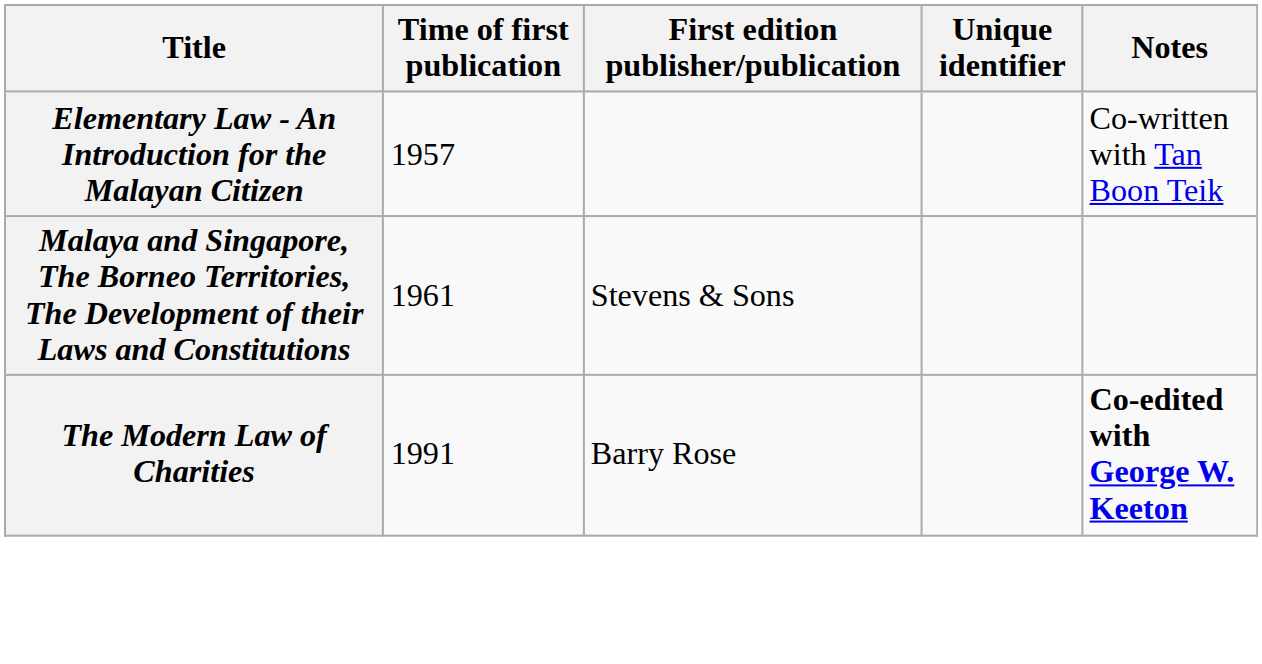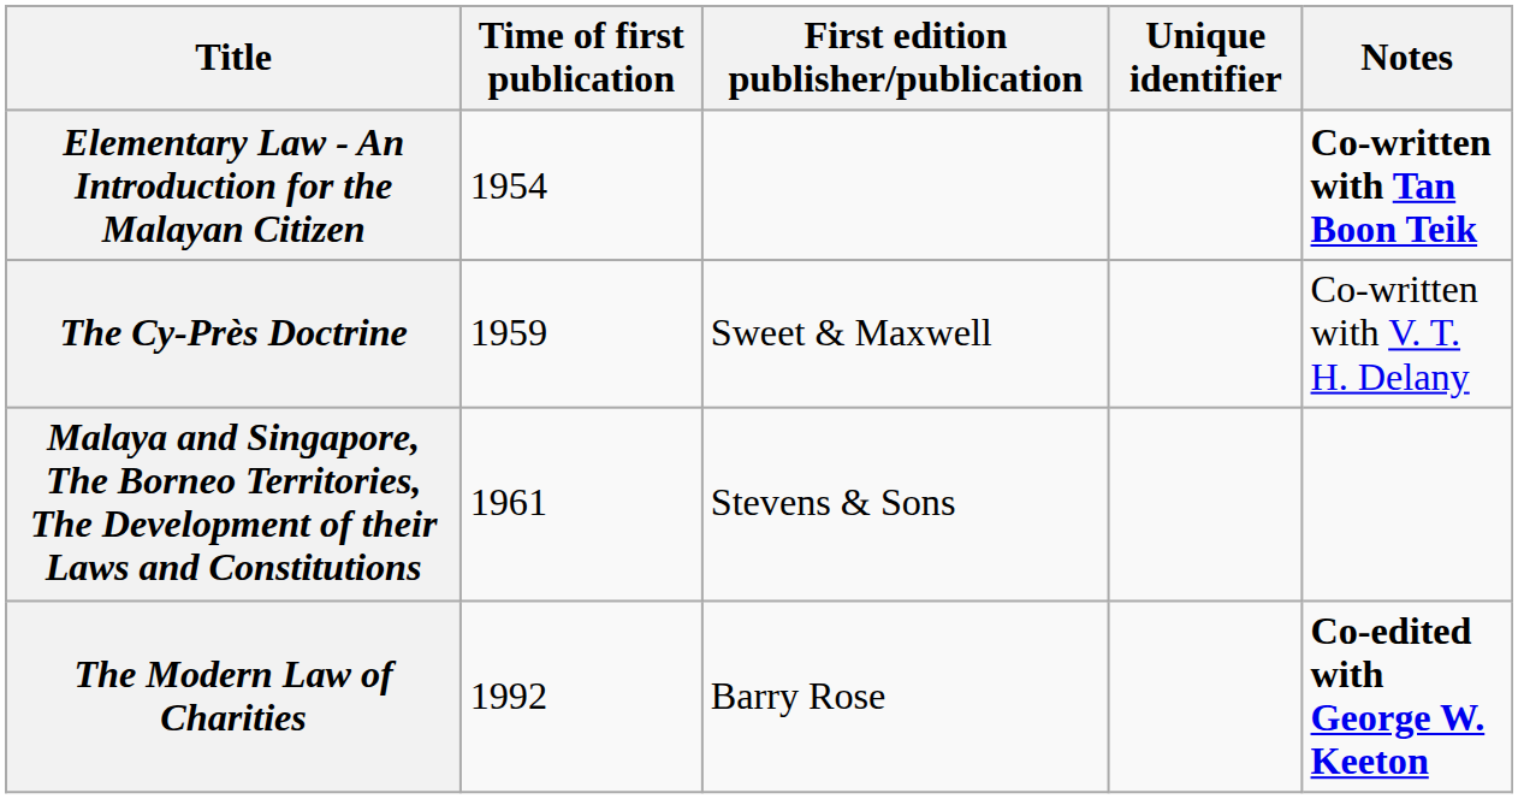 <table class="wikitable sortable plainrowheaders" style="margin-right: 0;">
 <tr>
 <th scope="col" class="unsortable">Title</th>
 <th scope="col">Time of first publication</th>
 <th scope="col" class="unsortable">First edition publisher/publication</th>
 <th scope="col" class="unsortable">Unique identifier</th>
 <th scope="col" class="unsortable">Notes</th>
 </tr>
 <tr>
 <th scope="row"><em>Elementary Law - An Introduction for the Malayan Citizen</em></th>
-<td>1957</td>
+<td>1954</td>
 <td></td>
 <td></td>
-<td>Co-written with <a href='#'>Tan Boon Teik</a></td>
+<td><strong>Co-written with <a href='#'>Tan Boon Teik</a></strong></td>
+</tr>
+<tr>
+<th scope="row"><em>The Cy-Près Doctrine</em></th>
+<td>1959</td>
+<td>Sweet & Maxwell</td>
+<td></td>
+<td>Co-written with <a href='#'>V. T. H. Delany</a></td>
 </tr>
 <tr>
 <th scope="row"><em>Malaya and Singapore, The Borneo Territories, The Development of their Laws and Constitutions</em></th>
 <td>1961</td>
 <td>Stevens & Sons</td>
 <td></td>
 <td></td>
 </tr>
 <tr>
 <th scope="row"><em>The Modern Law of Charities</em></th>
-<td>1991</td>
+<td>1992</td>
 <td>Barry Rose</td>
 <td></td>
 <td><strong>Co-edited with <a href='#'>George W. Keeton</a></strong></td>
 </tr>
 </table>
